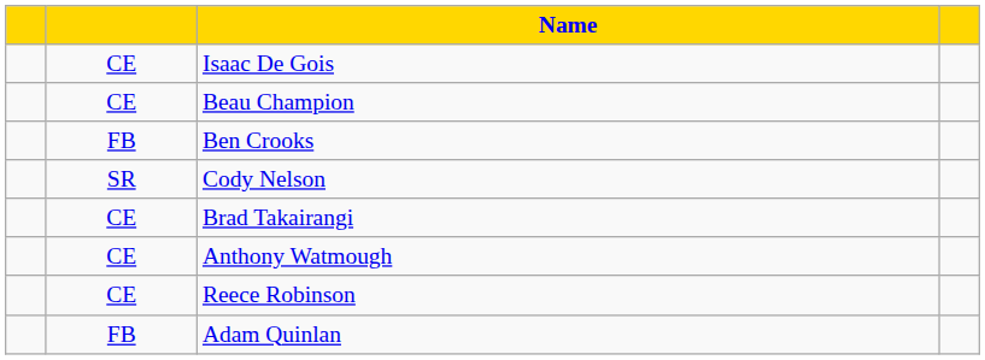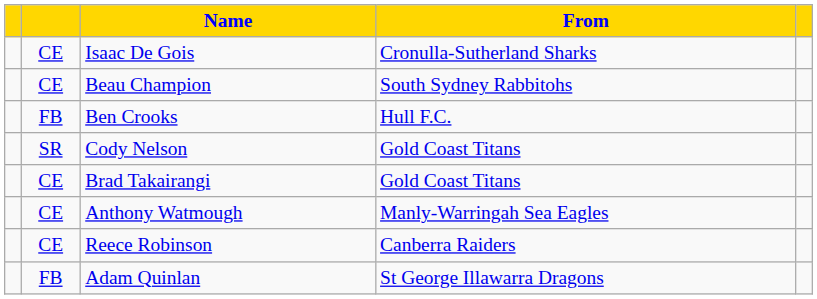 <table class="wikitable"  style="font-size:95%; width:50%;">
 <tr>
 <th style="background:gold; color:blue; text-align:center;"></th>
 <th style="background:gold; color:blue; text-align:center;"></th>
 <th style="background:gold; color:blue; text-align:center;">Name</th>
+<th style="background:gold; color:blue; text-align:center;">From</th>
 <th style="background:gold; color:blue; text-align:center;"></th>
 </tr>
 <tr>
 <td style="text-align:center"></td>
 <td style="text-align:center"><a href='#'>CE</a></td>
 <td><a href='#'>Isaac De Gois</a></td>
+<td> <a href='#'>Cronulla-Sutherland Sharks</a></td>
 <td></td>
 </tr>
 <tr>
 <td style="text-align:center"></td>
 <td style="text-align:center"><a href='#'>CE</a></td>
 <td><a href='#'>Beau Champion</a></td>
+<td> <a href='#'>South Sydney Rabbitohs</a></td>
 <td style="text-align:center"></td>
 </tr>
 <tr>
 <td style="text-align:center"></td>
 <td style="text-align:center"><a href='#'>FB</a></td>
 <td><a href='#'>Ben Crooks</a></td>
+<td> <a href='#'>Hull F.C.</a></td>
 <td style="text-align:center"></td>
 </tr>
 <tr>
 <td style="text-align:center"></td>
 <td style="text-align:center"><a href='#'>SR</a></td>
 <td><a href='#'>Cody Nelson</a></td>
+<td> <a href='#'>Gold Coast Titans</a></td>
 <td style="text-align:center"></td>
 </tr>
 <tr>
 <td style="text-align:center"></td>
 <td style="text-align:center"><a href='#'>CE</a></td>
 <td><a href='#'>Brad Takairangi</a></td>
+<td> <a href='#'>Gold Coast Titans</a></td>
 <td style="text-align:center"></td>
 </tr>
 <tr>
 <td style="text-align:center"></td>
 <td style="text-align:center"><a href='#'>CE</a></td>
 <td><a href='#'>Anthony Watmough</a></td>
+<td> <a href='#'>Manly-Warringah Sea Eagles</a></td>
 <td style="text-align:center"></td>
 </tr>
 <tr>
 <td style="text-align:center"></td>
 <td style="text-align:center"><a href='#'>CE</a></td>
 <td><a href='#'>Reece Robinson</a></td>
+<td> <a href='#'>Canberra Raiders</a></td>
 <td style="text-align:center"></td>
 </tr>
 <tr>
 <td style="text-align:center"></td>
 <td style="text-align:center"><a href='#'>FB</a></td>
 <td><a href='#'>Adam Quinlan</a></td>
+<td> <a href='#'>St George Illawarra Dragons</a></td>
 <td></td>
 </tr>
 </table>
